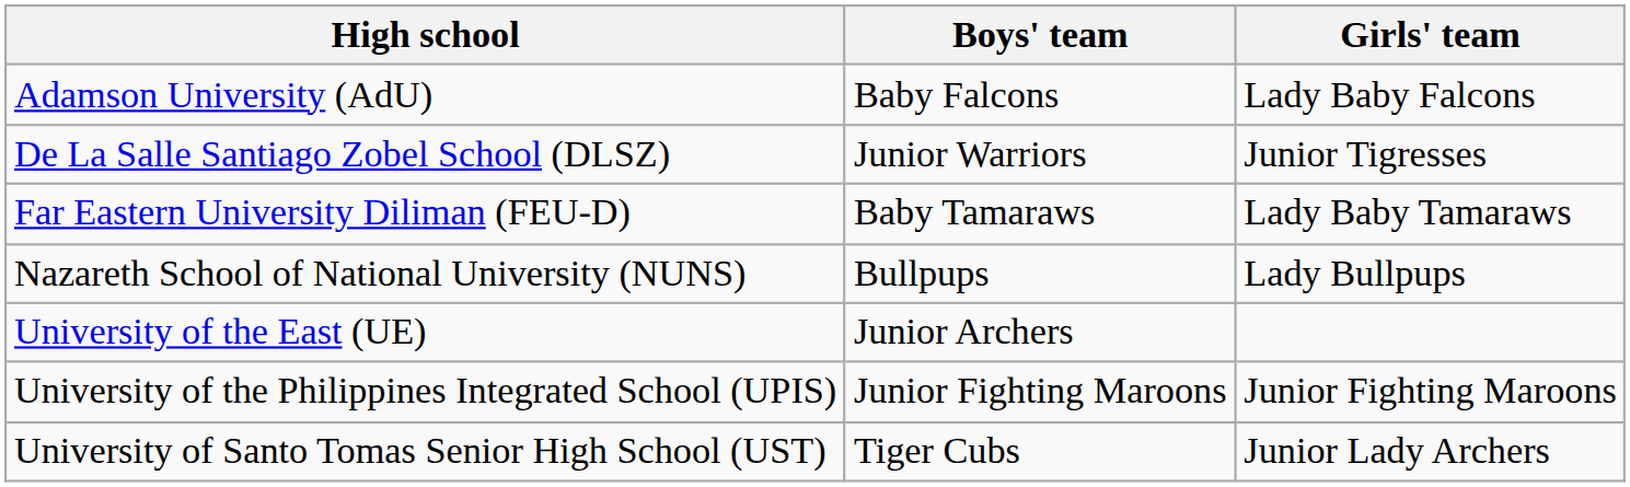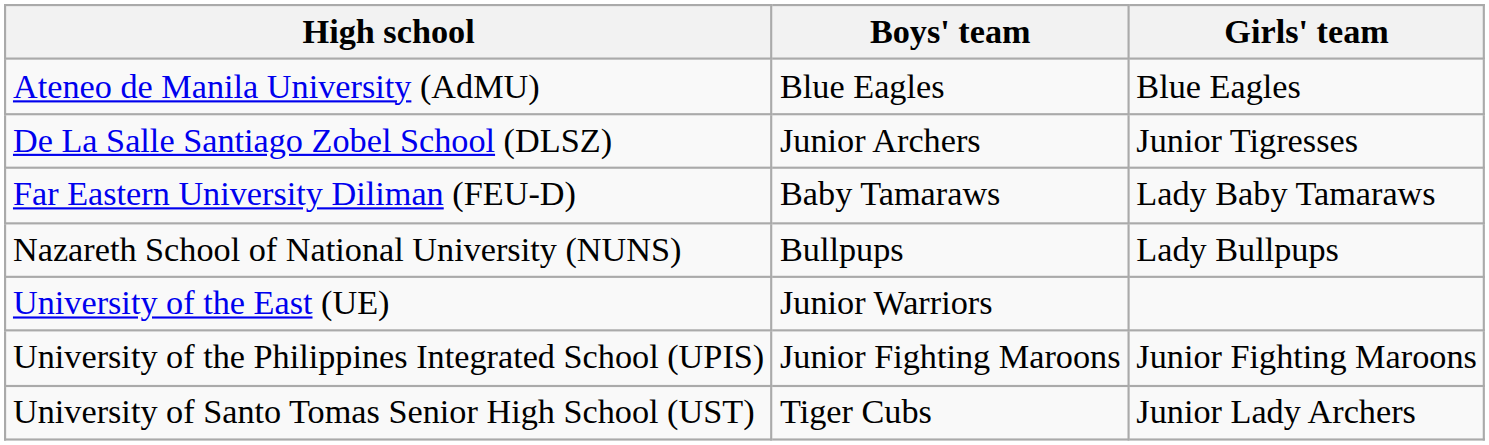 <table class="wikitable">
 <tr>
 <th>High school</th>
 <th>Boys' team</th>
 <th>Girls' team</th>
 </tr>
 <tr>
-<td><a href='#'>Adamson University</a> (AdU)</td>
-<td>Baby Falcons</td>
-<td>Lady Baby Falcons</td>
+<td><a href='#'>Ateneo de Manila University</a> (AdMU)</td>
+<td>Blue Eagles</td>
+<td>Blue Eagles</td>
 </tr>
 <tr>
 <td><a href='#'>De La Salle Santiago Zobel School</a> (DLSZ)</td>
-<td>Junior Warriors</td>
+<td>Junior Archers</td>
 <td>Junior Tigresses</td>
 </tr>
 <tr>
 <td><a href='#'>Far Eastern University Diliman</a> (FEU-D)</td>
 <td>Baby Tamaraws</td>
 <td>Lady Baby Tamaraws</td>
 </tr>
 <tr>
 <td>Nazareth School of National University (NUNS)</td>
 <td>Bullpups</td>
 <td>Lady Bullpups</td>
 </tr>
 <tr>
 <td><a href='#'>University of the East</a> (UE)</td>
-<td>Junior Archers</td>
+<td>Junior Warriors</td>
 <td></td>
 </tr>
 <tr>
 <td>University of the Philippines Integrated School (UPIS)</td>
 <td>Junior Fighting Maroons</td>
 <td>Junior Fighting Maroons</td>
 </tr>
 <tr>
 <td>University of Santo Tomas Senior High School (UST)</td>
 <td>Tiger Cubs</td>
 <td>Junior Lady Archers</td>
 </tr>
 </table>
